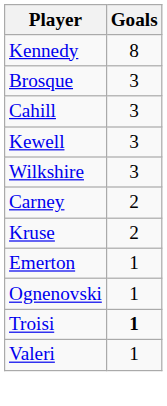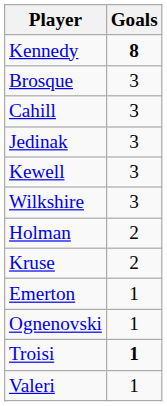 <table class="wikitable sortable" style="text-align: left;">
 <tr>
 <th>Player</th>
 <th>Goals</th>
 </tr>
 <tr>
 <td><a href='#'>Kennedy</a></td>
-<td align=center>8</td>
+<td align=center><strong>8</strong></td>
 </tr>
 <tr>
 <td><a href='#'>Brosque</a></td>
 <td align=center>3</td>
 </tr>
 <tr>
 <td><a href='#'>Cahill</a></td>
+<td align=center>3</td>
+</tr>
+<tr>
+<td><a href='#'>Jedinak</a></td>
 <td align=center>3</td>
 </tr>
 <tr>
 <td><a href='#'>Kewell</a></td>
 <td align=center>3</td>
 </tr>
 <tr>
 <td><a href='#'>Wilkshire</a></td>
 <td align=center>3</td>
 </tr>
 <tr>
-<td><a href='#'>Carney</a></td>
+<td><a href='#'>Holman</a></td>
 <td align=center>2</td>
 </tr>
 <tr>
 <td><a href='#'>Kruse</a></td>
 <td align=center>2</td>
 </tr>
 <tr>
 <td><a href='#'>Emerton</a></td>
 <td align=center>1</td>
 </tr>
 <tr>
 <td><a href='#'>Ognenovski</a></td>
 <td align=center>1</td>
 </tr>
 <tr>
 <td><a href='#'>Troisi</a></td>
 <td align=center><strong>1</strong></td>
 </tr>
 <tr>
 <td><a href='#'>Valeri</a></td>
 <td align=center>1</td>
 </tr>
 </table>
